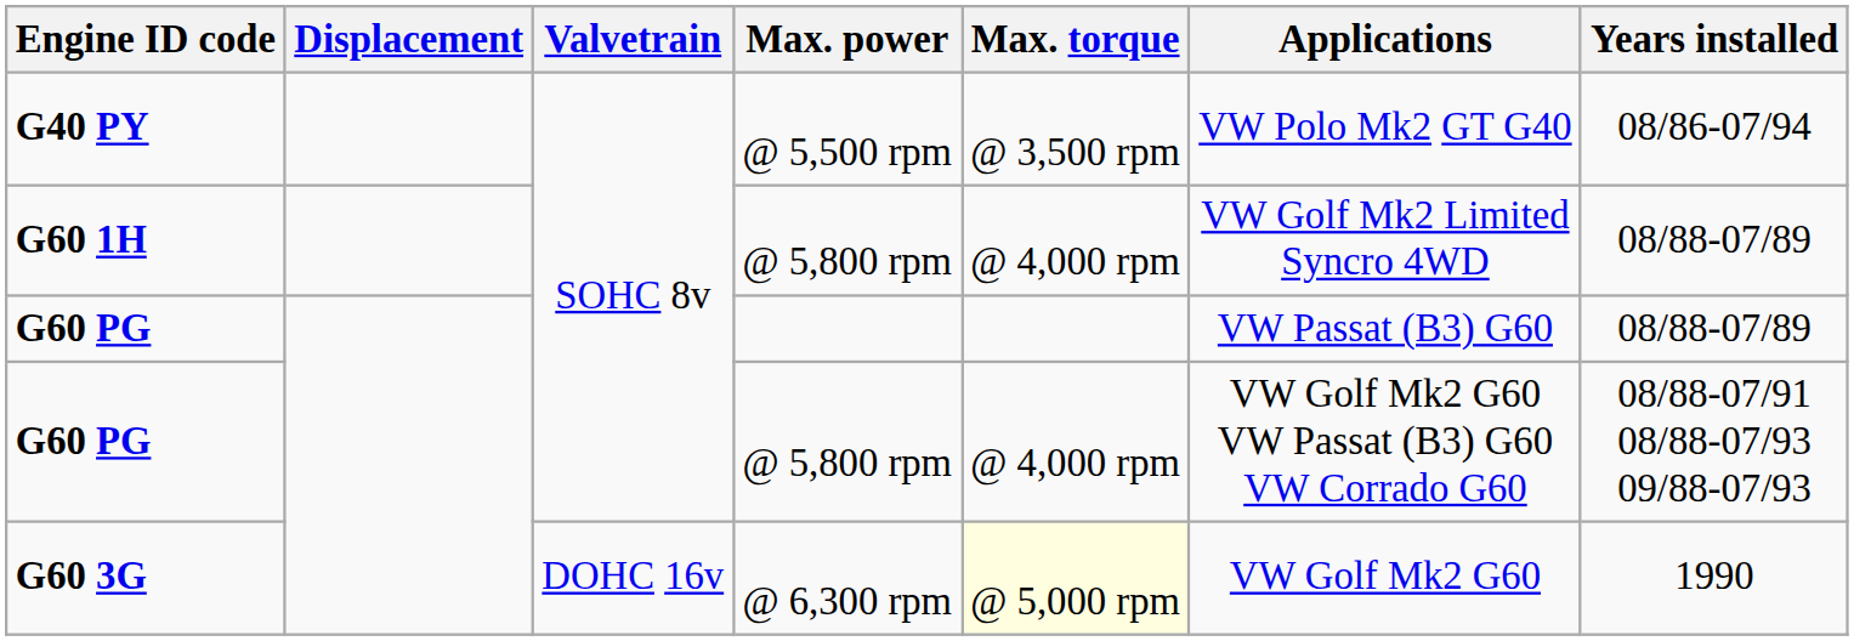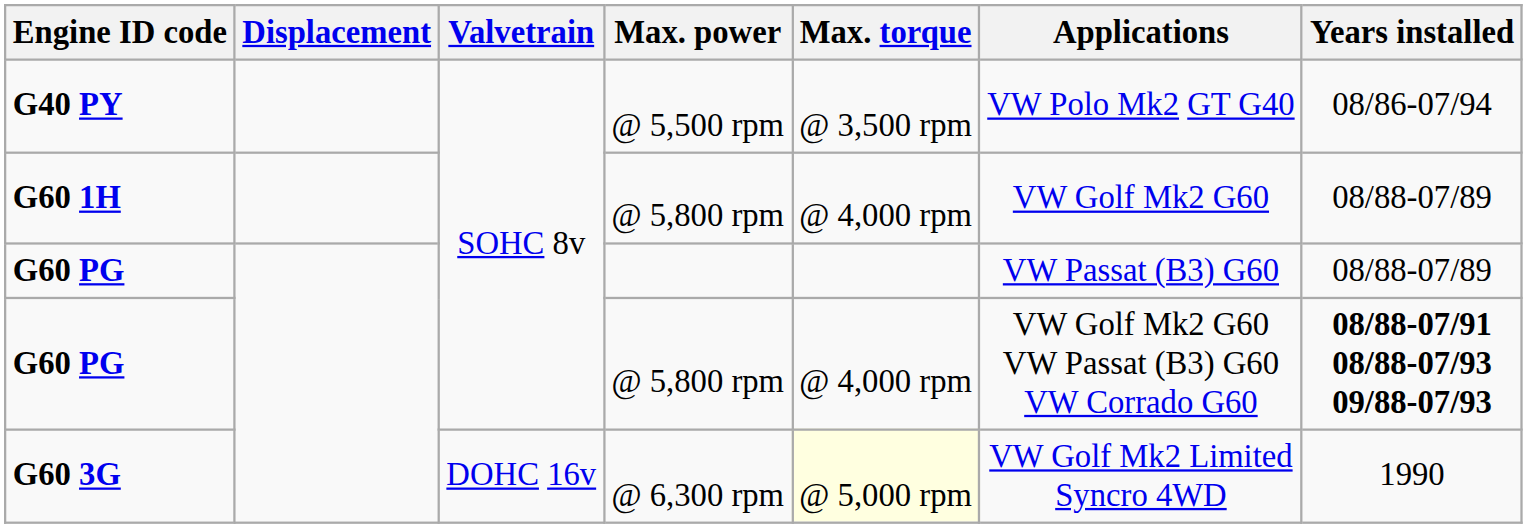 <table class="wikitable" style="text-align: center; font-size: 90%;">
 <tr>
 <th>Engine ID code</th>
 <th><a href='#'>Displacement</a></th>
 <th><a href='#'>Valvetrain</a></th>
 <th>Max. power</th>
 <th>Max. <a href='#'>torque</a></th>
 <th>Applications</th>
 <th>Years installed</th>
 </tr>
 <tr>
 <td align="left"><strong>G40 <a href='#'>PY</a></strong></td>
 <td></td>
 <td rowspan=4><a href='#'>SOHC</a> 8v</td>
 <td><br>@ 5,500 rpm</td>
 <td><br>@ 3,500 rpm</td>
 <td><a href='#'>VW Polo Mk2</a> <a href='#'>GT G40</a></td>
 <td>08/86-07/94</td>
 </tr>
 <tr>
 <td align="left"><strong>G60 <a href='#'>1H</a></strong></td>
 <td></td>
 <td><br>@ 5,800 rpm</td>
 <td><br>@ 4,000 rpm</td>
-<td><a href='#'>VW Golf Mk2 Limited</a><br><a href='#'>Syncro 4WD</a></td>
+<td><a href='#'>VW Golf Mk2 G60</a></td>
 <td>08/88-07/89</td>
 </tr>
 <tr>
 <td align="left"><strong>G60 <a href='#'>PG</a></strong></td>
 <td rowspan=3></td>
 <td></td>
 <td></td>
 <td><a href='#'>VW Passat (B3) G60</a></td>
 <td>08/88-07/89</td>
 </tr>
 <tr>
 <td align="left"><strong>G60 <a href='#'>PG</a></strong></td>
 <td><br>@ 5,800 rpm</td>
 <td><br>@ 4,000 rpm</td>
 <td>VW Golf Mk2 G60<br>VW Passat (B3) G60<br><a href='#'>VW Corrado G60</a></td>
-<td>08/88-07/91<br>08/88-07/93<br>09/88-07/93</td>
+<td><strong>08/88-07/91<br>08/88-07/93<br>09/88-07/93</strong></td>
 </tr>
 <tr>
 <td align="left"><strong>G60 <a href='#'>3G</a></strong></td>
 <td><a href='#'>DOHC</a> <a href='#'>16v</a></td>
 <td><br>@ 6,300 rpm</td>
 <td style="background: lightyellow;"><br>@ 5,000 rpm</td>
-<td><a href='#'>VW Golf Mk2 G60</a></td>
+<td><a href='#'>VW Golf Mk2 Limited</a><br><a href='#'>Syncro 4WD</a></td>
 <td>1990</td>
 </tr>
 </table>
